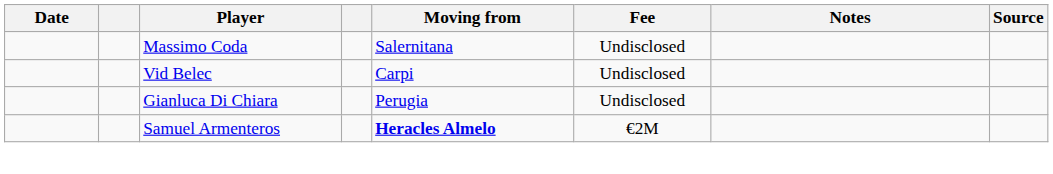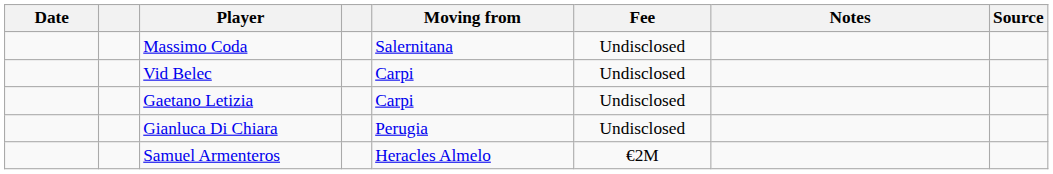 <table class="wikitable sortable">
 <tr>
 <th style="width:80px;">Date</th>
 <th style="width:30px;"></th>
 <th style="width:180px;">Player</th>
 <th style="width:20px;"></th>
 <th style="width:180px;">Moving from</th>
 <th style="width:120px;" class="unsortable">Fee</th>
 <th style="width:250px;" class="unsortable">Notes</th>
 <th style="width:20px;">Source</th>
 </tr>
 <tr>
 <td></td>
 <td align=center></td>
 <td> <a href='#'>Massimo Coda</a></td>
 <td align=center></td>
 <td> <a href='#'>Salernitana</a></td>
 <td align=center>Undisclosed</td>
 <td align=center></td>
 <td></td>
 </tr>
 <tr>
 <td></td>
 <td align=center></td>
 <td> <a href='#'>Vid Belec</a></td>
 <td align=center></td>
 <td> <a href='#'>Carpi</a></td>
 <td align=center>Undisclosed</td>
 <td align=center></td>
 <td></td>
 </tr>
 <tr>
 <td></td>
 <td align=center></td>
+<td> <a href='#'>Gaetano Letizia</a></td>
+<td align=center></td>
+<td> <a href='#'>Carpi</a></td>
+<td align=center>Undisclosed</td>
+<td align=center></td>
+<td></td>
+</tr>
+<tr>
+<td></td>
+<td align=center></td>
 <td> <a href='#'>Gianluca Di Chiara</a></td>
 <td align=center></td>
 <td> <a href='#'>Perugia</a></td>
 <td align=center>Undisclosed</td>
 <td align=center></td>
 <td></td>
 </tr>
 <tr>
 <td></td>
 <td align=center></td>
 <td> <a href='#'>Samuel Armenteros</a></td>
 <td align=center></td>
-<td><strong> <a href='#'>Heracles Almelo</a></strong></td>
+<td> <a href='#'>Heracles Almelo</a></td>
 <td align=center>€2M</td>
 <td align=center></td>
 <td></td>
 </tr>
 </table>
